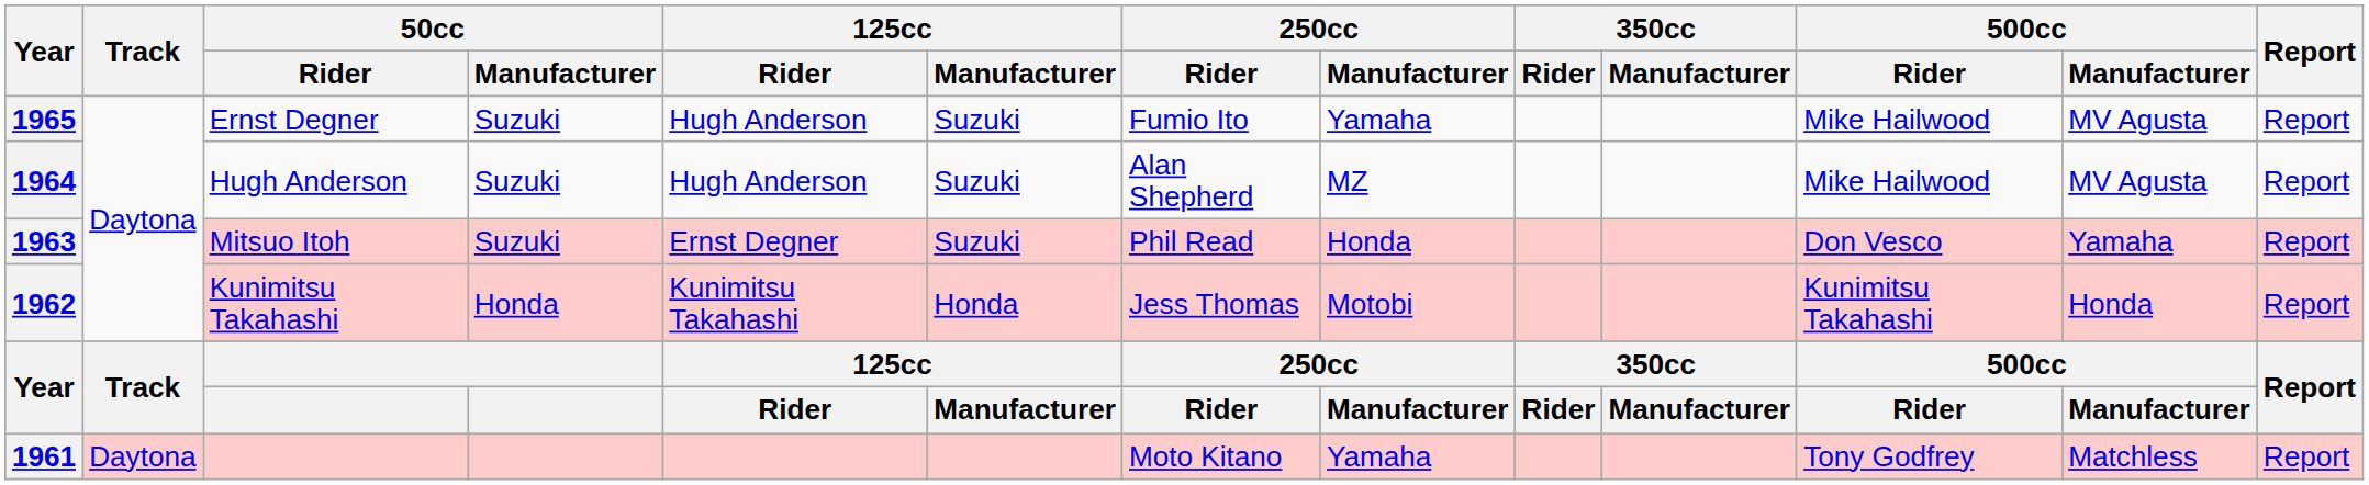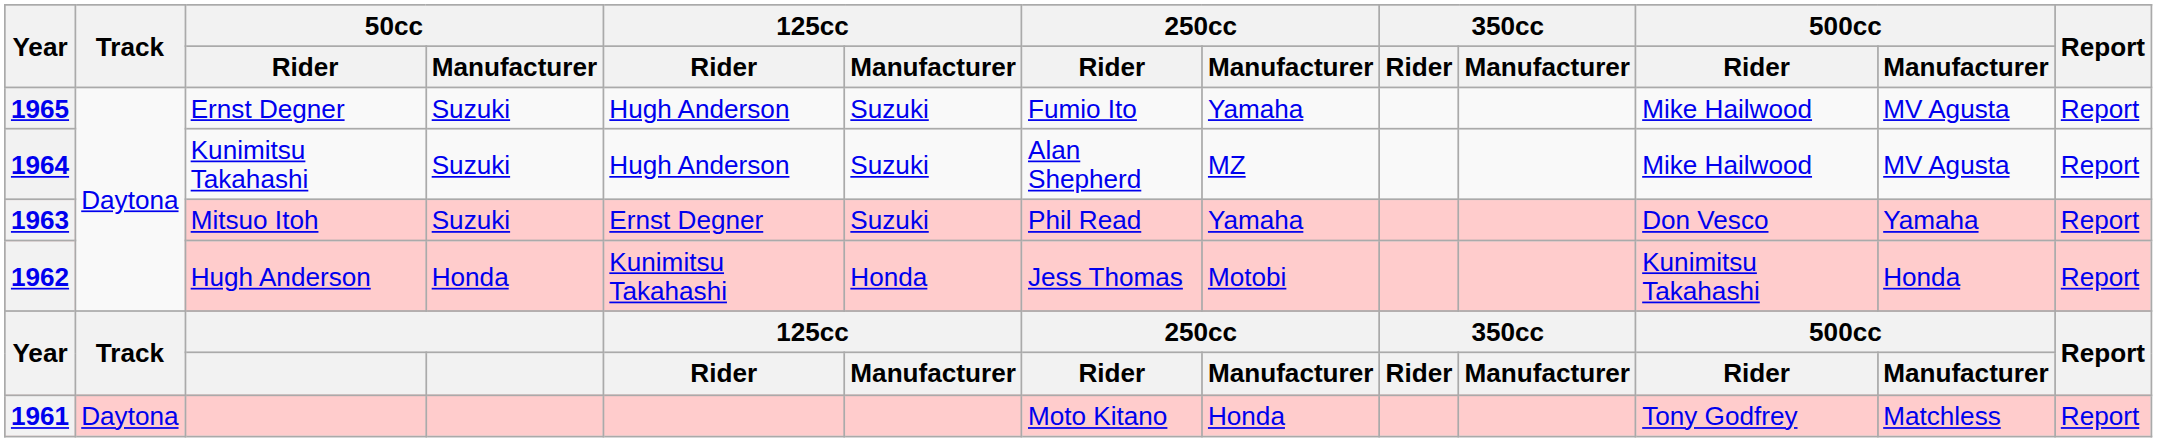 <table class="wikitable" style="font-size: 95%;">
 <tr>
 <th rowspan=2>Year</th>
 <th rowspan=2>Track</th>
 <th colspan=2>50cc</th>
 <th colspan=2>125cc</th>
 <th colspan=2>250cc</th>
 <th colspan=2>350cc</th>
 <th colspan=2>500cc</th>
 <th rowspan=2>Report</th>
 </tr>
 <tr>
 <th>Rider</th>
 <th>Manufacturer</th>
 <th>Rider</th>
 <th>Manufacturer</th>
 <th>Rider</th>
 <th>Manufacturer</th>
 <th>Rider</th>
 <th>Manufacturer</th>
 <th>Rider</th>
 <th>Manufacturer</th>
 </tr>
 <tr>
 <th><a href='#'>1965</a></th>
 <td rowspan="4"><a href='#'>Daytona</a></td>
 <td> <a href='#'>Ernst Degner</a></td>
 <td><a href='#'>Suzuki</a></td>
 <td> <a href='#'>Hugh Anderson</a></td>
 <td><a href='#'>Suzuki</a></td>
 <td> <a href='#'>Fumio Ito</a></td>
 <td><a href='#'>Yamaha</a></td>
 <td></td>
 <td></td>
 <td> <a href='#'>Mike Hailwood</a></td>
 <td><a href='#'>MV Agusta</a></td>
 <td><a href='#'>Report</a></td>
 </tr>
 <tr>
 <th><a href='#'>1964</a></th>
-<td> <a href='#'>Hugh Anderson</a></td>
+<td> <a href='#'>Kunimitsu Takahashi</a></td>
 <td><a href='#'>Suzuki</a></td>
 <td> <a href='#'>Hugh Anderson</a></td>
 <td><a href='#'>Suzuki</a></td>
 <td> <a href='#'>Alan Shepherd</a></td>
 <td><a href='#'>MZ</a></td>
 <td></td>
 <td></td>
 <td> <a href='#'>Mike Hailwood</a></td>
 <td><a href='#'>MV Agusta</a></td>
 <td><a href='#'>Report</a></td>
 </tr>
 <tr style="background:#fcc;">
 <th><a href='#'>1963</a></th>
 <td> <a href='#'>Mitsuo Itoh</a></td>
 <td><a href='#'>Suzuki</a></td>
 <td> <a href='#'>Ernst Degner</a></td>
 <td><a href='#'>Suzuki</a></td>
 <td> <a href='#'>Phil Read</a></td>
-<td><a href='#'>Honda</a></td>
+<td><a href='#'>Yamaha</a></td>
 <td></td>
 <td></td>
 <td> <a href='#'>Don Vesco</a></td>
 <td><a href='#'>Yamaha</a></td>
 <td><a href='#'>Report</a></td>
 </tr>
 <tr style="background:#fcc;">
 <th><a href='#'>1962</a></th>
-<td> <a href='#'>Kunimitsu Takahashi</a></td>
+<td> <a href='#'>Hugh Anderson</a></td>
 <td><a href='#'>Honda</a></td>
 <td> <a href='#'>Kunimitsu Takahashi</a></td>
 <td><a href='#'>Honda</a></td>
 <td> <a href='#'>Jess Thomas</a></td>
 <td><a href='#'>Motobi</a></td>
 <td></td>
 <td></td>
 <td> <a href='#'>Kunimitsu Takahashi</a></td>
 <td><a href='#'>Honda</a></td>
 <td><a href='#'>Report</a></td>
 </tr>
 <tr>
 <th rowspan=2>Year</th>
 <th rowspan=2>Track</th>
 <th colspan=2></th>
 <th colspan=2>125cc</th>
 <th colspan=2>250cc</th>
 <th colspan=2>350cc</th>
 <th colspan=2>500cc</th>
 <th rowspan=2>Report</th>
 </tr>
 <tr>
 <th></th>
 <th></th>
 <th>Rider</th>
 <th>Manufacturer</th>
 <th>Rider</th>
 <th>Manufacturer</th>
 <th>Rider</th>
 <th>Manufacturer</th>
 <th>Rider</th>
 <th>Manufacturer</th>
 </tr>
 <tr style="background:#fcc;">
 <th><a href='#'>1961</a></th>
 <td><a href='#'>Daytona</a></td>
 <td></td>
 <td></td>
 <td></td>
 <td></td>
 <td> <a href='#'>Moto Kitano</a></td>
-<td><a href='#'>Yamaha</a></td>
+<td><a href='#'>Honda</a></td>
 <td></td>
 <td></td>
 <td> <a href='#'>Tony Godfrey</a></td>
 <td><a href='#'>Matchless</a></td>
 <td><a href='#'>Report</a></td>
 </tr>
 </table>
